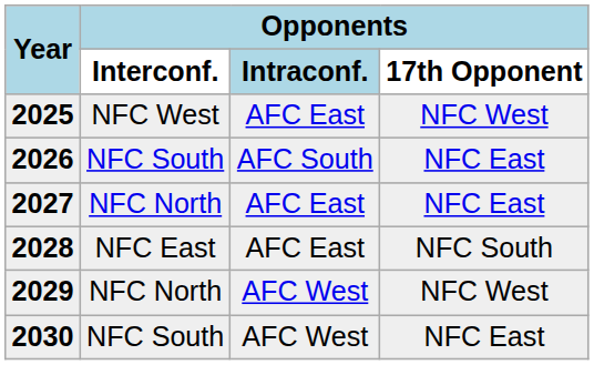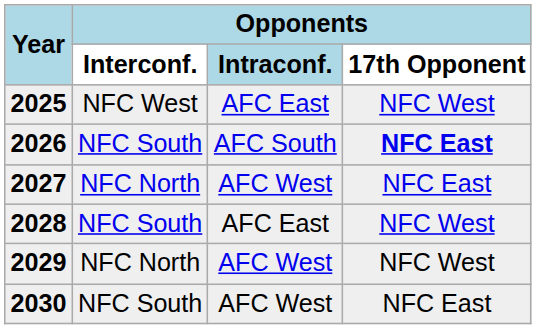 <table class="wikitable" style="text-align:center;">
 <tr>
 <th rowspan=2 style=background:lightblue>Year</th>
 <th colspan="3" style=background:lightblue>Opponents</th>
 </tr>
 <tr>
 <th style=background:white>Interconf.</th>
 <th style=background:lightblue>Intraconf.</th>
 <th style=background:white>17th Opponent</th>
 </tr>
 <tr style="background:#efefef;">
 <td><strong>2025</strong></td>
 <td>NFC West</td>
 <td><a href='#'>AFC East</a></td>
 <td><a href='#'>NFC West</a><br></td>
 </tr>
 <tr style="background:#efefef;">
 <td><strong>2026</strong></td>
 <td><a href='#'>NFC South</a></td>
 <td><a href='#'>AFC South</a></td>
-<td><a href='#'>NFC East</a><br></td>
+<td><strong><a href='#'>NFC East</a><br></strong></td>
 </tr>
 <tr style="background:#efefef;">
 <td><strong>2027</strong></td>
 <td><a href='#'>NFC North</a></td>
-<td><a href='#'>AFC East</a></td>
+<td><a href='#'>AFC West</a></td>
 <td><a href='#'>NFC East</a><br></td>
 </tr>
 <tr style="background:#efefef;">
 <td><strong>2028</strong></td>
-<td>NFC East</td>
+<td><a href='#'>NFC South</a></td>
 <td>AFC East</td>
-<td>NFC South<br></td>
+<td><a href='#'>NFC West</a><br></td>
 </tr>
 <tr style="background:#efefef;">
 <td><strong>2029</strong></td>
 <td>NFC North</td>
 <td><a href='#'>AFC West</a></td>
 <td>NFC West<br></td>
 </tr>
 <tr style="background:#efefef;">
 <td><strong>2030</strong></td>
 <td>NFC South</td>
 <td>AFC West</td>
 <td>NFC East<br></td>
 </tr>
 </table>
